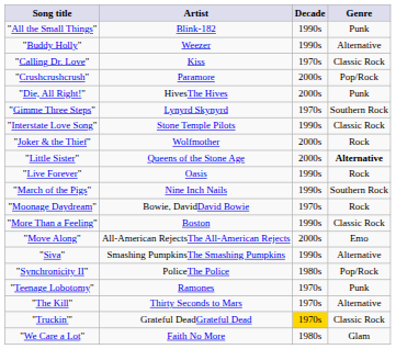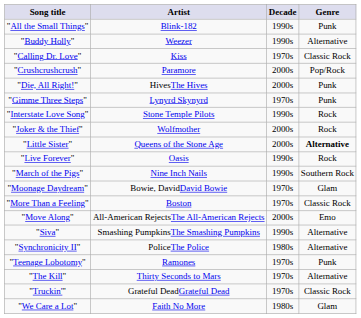 <table class="wikitable sortable" style="font-size:90%; text-align:center; margin: 5px;">
 <tr>
 <th style="background:#dde;">Song title</th>
 <th style="background:#dde;">Artist</th>
 <th style="background:#dde;">Decade</th>
 <th style="background:#dde;">Genre</th>
 </tr>
 <tr>
 <td>"<a href='#'>All the Small Things</a>"</td>
 <td><a href='#'>Blink-182</a></td>
 <td>1990s</td>
 <td>Punk</td>
 </tr>
 <tr>
 <td>"<a href='#'>Buddy Holly</a>"</td>
 <td><a href='#'>Weezer</a></td>
 <td>1990s</td>
 <td>Alternative</td>
 </tr>
 <tr>
 <td>"<a href='#'>Calling Dr. Love</a>"</td>
 <td><a href='#'>Kiss</a></td>
 <td>1970s</td>
 <td>Classic Rock</td>
 </tr>
 <tr>
 <td>"<a href='#'>Crushcrushcrush</a>"</td>
 <td><a href='#'>Paramore</a></td>
 <td>2000s</td>
 <td>Pop/Rock</td>
 </tr>
 <tr>
 <td>"<a href='#'>Die, All Right!</a>"</td>
 <td><span>Hives</span><a href='#'>The Hives</a></td>
 <td>2000s</td>
 <td>Punk</td>
 </tr>
 <tr>
 <td>"<a href='#'>Gimme Three Steps</a>"</td>
 <td><a href='#'>Lynyrd Skynyrd</a></td>
 <td>1970s</td>
-<td>Southern Rock</td>
+<td>Punk</td>
 </tr>
 <tr>
 <td>"<a href='#'>Interstate Love Song</a>"</td>
 <td><a href='#'>Stone Temple Pilots</a></td>
 <td>1990s</td>
-<td>Classic Rock</td>
+<td>Rock</td>
 </tr>
 <tr>
 <td>"<a href='#'>Joker & the Thief</a>"</td>
 <td><a href='#'>Wolfmother</a></td>
 <td>2000s</td>
 <td>Rock</td>
 </tr>
 <tr>
 <td>"<a href='#'>Little Sister</a>"</td>
 <td><a href='#'>Queens of the Stone Age</a></td>
 <td>2000s</td>
 <td><strong>Alternative</strong></td>
 </tr>
 <tr>
 <td>"<a href='#'>Live Forever</a>"</td>
 <td><a href='#'>Oasis</a></td>
 <td>1990s</td>
 <td>Rock</td>
 </tr>
 <tr>
 <td>"<a href='#'>March of the Pigs</a>"</td>
 <td><a href='#'>Nine Inch Nails</a></td>
 <td>1990s</td>
 <td>Southern Rock</td>
 </tr>
 <tr>
 <td>"<a href='#'>Moonage Daydream</a>"</td>
 <td><span>Bowie, David</span><a href='#'>David Bowie</a></td>
 <td>1970s</td>
-<td>Rock</td>
+<td>Glam</td>
 </tr>
 <tr>
 <td>"<a href='#'>More Than a Feeling</a>"</td>
 <td><a href='#'>Boston</a></td>
-<td>1990s</td>
+<td>1970s</td>
 <td>Classic Rock</td>
 </tr>
 <tr>
 <td>"<a href='#'>Move Along</a>"</td>
 <td><span>All-American Rejects</span><a href='#'>The All-American Rejects</a></td>
 <td>2000s</td>
 <td>Emo</td>
 </tr>
 <tr>
 <td>"<a href='#'>Siva</a>"</td>
 <td><span>Smashing Pumpkins</span><a href='#'>The Smashing Pumpkins</a></td>
 <td>1990s</td>
 <td>Alternative</td>
 </tr>
 <tr>
 <td>"<a href='#'>Synchronicity II</a>"</td>
 <td><span>Police</span><a href='#'>The Police</a></td>
 <td>1980s</td>
-<td>Pop/Rock</td>
+<td>Alternative</td>
 </tr>
 <tr>
 <td>"<a href='#'>Teenage Lobotomy</a>"</td>
 <td><a href='#'>Ramones</a></td>
 <td>1970s</td>
 <td>Punk</td>
 </tr>
 <tr>
 <td>"<a href='#'>The Kill</a>"</td>
 <td><a href='#'>Thirty Seconds to Mars</a></td>
 <td>1970s</td>
 <td>Alternative</td>
 </tr>
 <tr>
 <td>"<a href='#'>Truckin'</a>"</td>
 <td><span>Grateful Dead</span><a href='#'>Grateful Dead</a></td>
-<td style="background: gold;">1970s</td>
+<td>1970s</td>
 <td>Classic Rock</td>
 </tr>
 <tr>
 <td>"<a href='#'>We Care a Lot</a>"</td>
 <td><a href='#'>Faith No More</a></td>
 <td>1980s</td>
 <td>Glam</td>
 </tr>
 </table>
